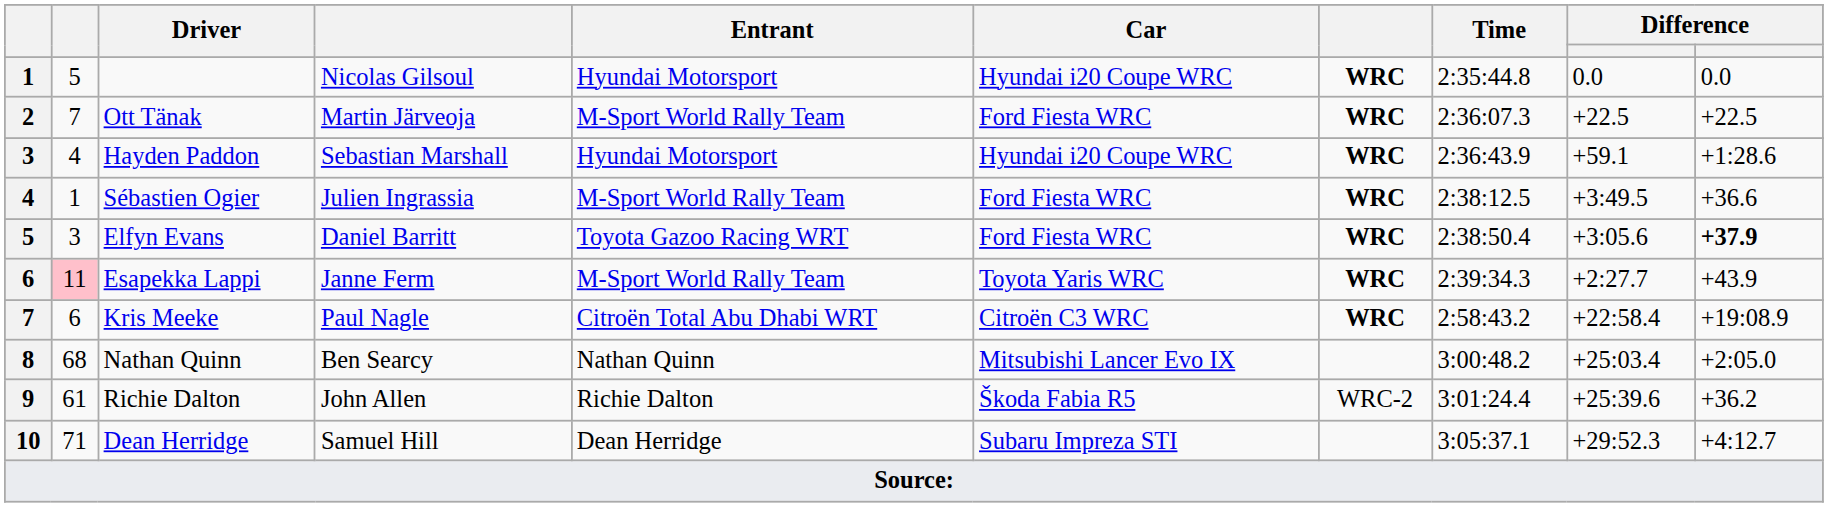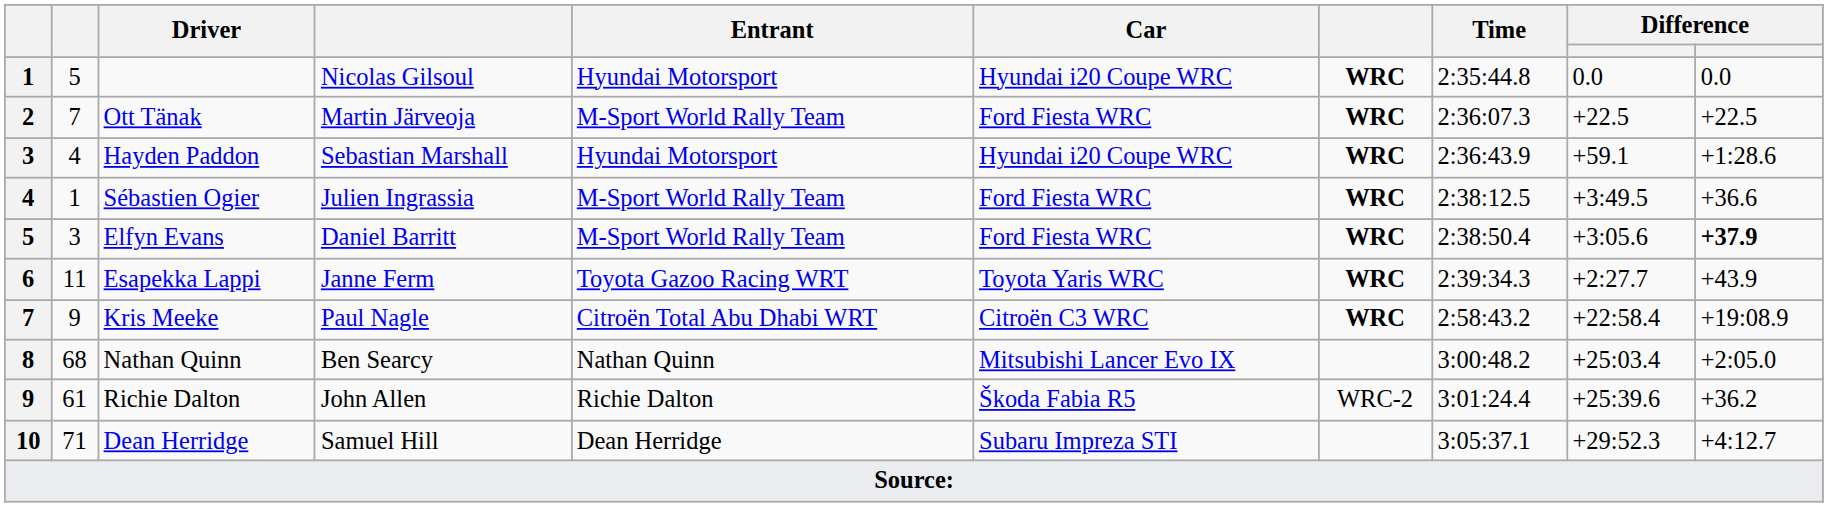 <table class="wikitable" width=80% style="font-size: 85%;">
 <tr>
 <th rowspan="2"></th>
 <th rowspan="2"></th>
 <th rowspan="2">Driver</th>
 <th rowspan="2"></th>
 <th rowspan="2">Entrant</th>
 <th rowspan="2">Car</th>
 <th rowspan="2"></th>
 <th rowspan="2">Time</th>
 <th colspan="2">Difference</th>
 </tr>
 <tr>
 <th></th>
 <th></th>
 </tr>
 <tr>
 <th>1</th>
 <td align="center">5</td>
 <td></td>
 <td> <a href='#'>Nicolas Gilsoul</a></td>
 <td> <a href='#'>Hyundai Motorsport</a></td>
 <td><a href='#'>Hyundai i20 Coupe WRC</a></td>
 <td align="center"><strong><span>WRC</span></strong></td>
 <td>2:35:44.8</td>
 <td>0.0</td>
 <td>0.0</td>
 </tr>
 <tr>
 <th>2</th>
 <td align="center">7</td>
 <td> <a href='#'>Ott Tänak</a></td>
 <td> <a href='#'>Martin Järveoja</a></td>
 <td> <a href='#'>M-Sport World Rally Team</a></td>
 <td><a href='#'>Ford Fiesta WRC</a></td>
 <td align="center"><strong><span>WRC</span></strong></td>
 <td>2:36:07.3</td>
 <td>+22.5</td>
 <td>+22.5</td>
 </tr>
 <tr>
 <th>3</th>
 <td align="center">4</td>
 <td> <a href='#'>Hayden Paddon</a></td>
 <td> <a href='#'>Sebastian Marshall</a></td>
 <td> <a href='#'>Hyundai Motorsport</a></td>
 <td><a href='#'>Hyundai i20 Coupe WRC</a></td>
 <td align="center"><strong><span>WRC</span></strong></td>
 <td>2:36:43.9</td>
 <td>+59.1</td>
 <td>+1:28.6</td>
 </tr>
 <tr>
 <th>4</th>
 <td align="center">1</td>
 <td> <a href='#'>Sébastien Ogier</a></td>
 <td> <a href='#'>Julien Ingrassia</a></td>
 <td> <a href='#'>M-Sport World Rally Team</a></td>
 <td><a href='#'>Ford Fiesta WRC</a></td>
 <td align="center"><strong><span>WRC</span></strong></td>
 <td>2:38:12.5</td>
 <td>+3:49.5</td>
 <td>+36.6</td>
 </tr>
 <tr>
 <th>5</th>
 <td align="center">3</td>
 <td> <a href='#'>Elfyn Evans</a></td>
 <td> <a href='#'>Daniel Barritt</a></td>
-<td> <a href='#'>Toyota Gazoo Racing WRT</a></td>
+<td> <a href='#'>M-Sport World Rally Team</a></td>
 <td><a href='#'>Ford Fiesta WRC</a></td>
 <td align="center"><strong><span>WRC</span></strong></td>
 <td>2:38:50.4</td>
 <td>+3:05.6</td>
 <td><strong>+37.9</strong></td>
 </tr>
 <tr>
 <th>6</th>
-<td align="center" style="background: pink;">11</td>
+<td align="center">11</td>
 <td> <a href='#'>Esapekka Lappi</a></td>
 <td> <a href='#'>Janne Ferm</a></td>
-<td> <a href='#'>M-Sport World Rally Team</a></td>
+<td> <a href='#'>Toyota Gazoo Racing WRT</a></td>
 <td><a href='#'>Toyota Yaris WRC</a></td>
 <td align="center"><strong><span>WRC</span></strong></td>
 <td>2:39:34.3</td>
 <td>+2:27.7</td>
 <td>+43.9</td>
 </tr>
 <tr>
 <th>7</th>
-<td align="center">6</td>
+<td align="center">9</td>
 <td> <a href='#'>Kris Meeke</a></td>
 <td> <a href='#'>Paul Nagle</a></td>
 <td> <a href='#'>Citroën Total Abu Dhabi WRT</a></td>
 <td><a href='#'>Citroën C3 WRC</a></td>
 <td align="center"><strong><span>WRC</span></strong></td>
 <td>2:58:43.2</td>
 <td>+22:58.4</td>
 <td>+19:08.9</td>
 </tr>
 <tr>
 <th>8</th>
 <td align="center">68</td>
 <td> Nathan Quinn</td>
 <td> Ben Searcy</td>
 <td> Nathan Quinn</td>
 <td><a href='#'>Mitsubishi Lancer Evo IX</a></td>
 <td></td>
 <td>3:00:48.2</td>
 <td>+25:03.4</td>
 <td>+2:05.0</td>
 </tr>
 <tr>
 <th>9</th>
 <td align="center">61</td>
 <td> Richie Dalton</td>
 <td> John Allen</td>
 <td> Richie Dalton</td>
 <td><a href='#'>Škoda Fabia R5</a></td>
 <td align="center">WRC-2</td>
 <td>3:01:24.4</td>
 <td>+25:39.6</td>
 <td>+36.2</td>
 </tr>
 <tr>
 <th>10</th>
 <td align="center">71</td>
 <td> <a href='#'>Dean Herridge</a></td>
 <td> Samuel Hill</td>
 <td> Dean Herridge</td>
 <td><a href='#'>Subaru Impreza STI</a></td>
 <td></td>
 <td>3:05:37.1</td>
 <td>+29:52.3</td>
 <td>+4:12.7</td>
 </tr>
 <tr>
 <td style="background-color:#EAECF0; text-align:center" colspan="11"><strong>Source:</strong></td>
 </tr>
 </table>
